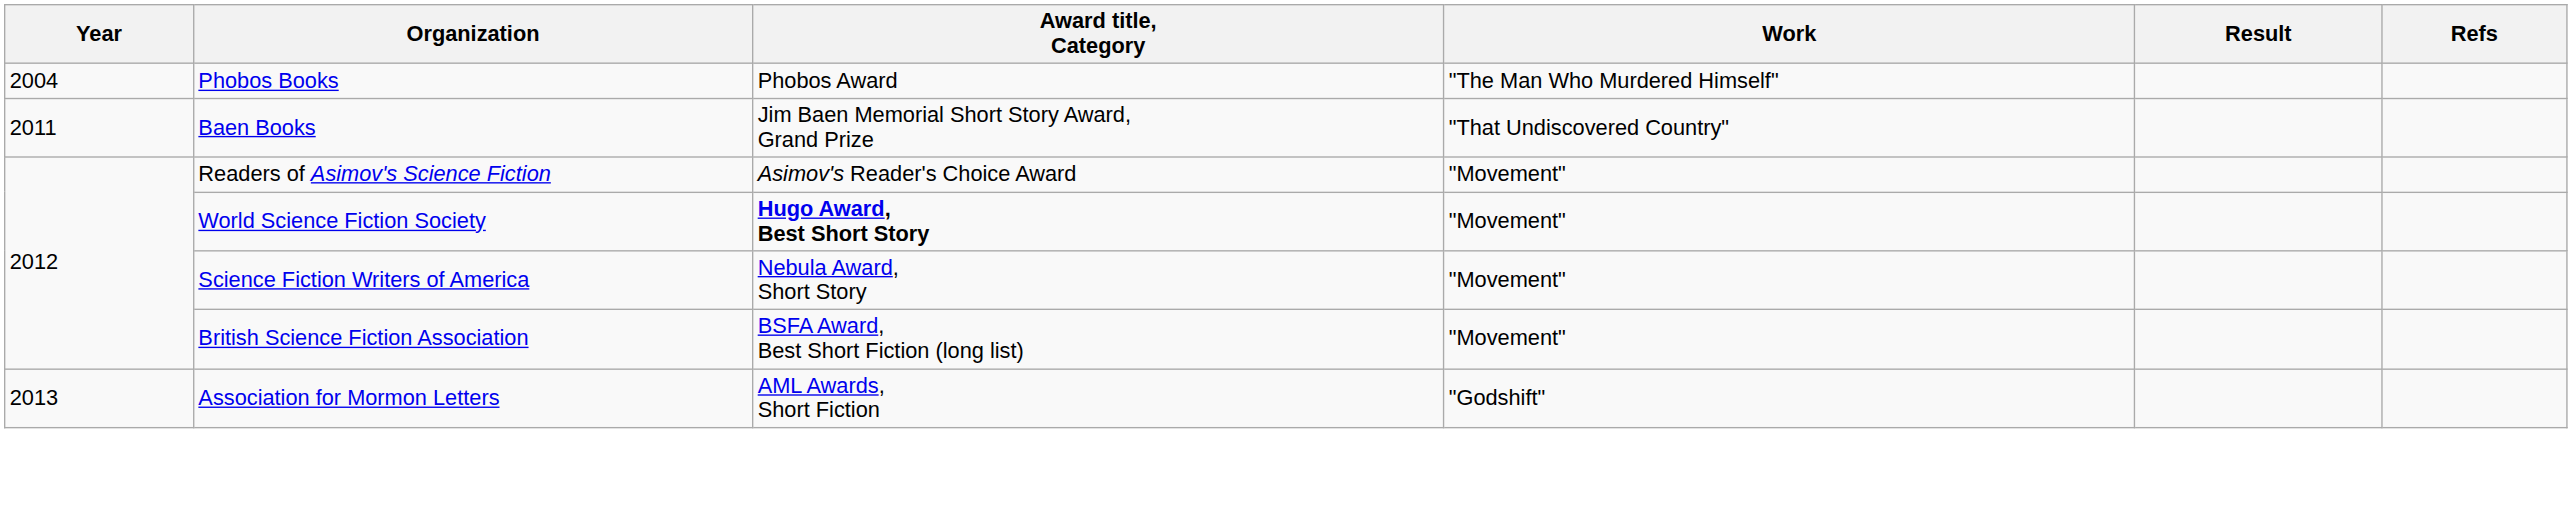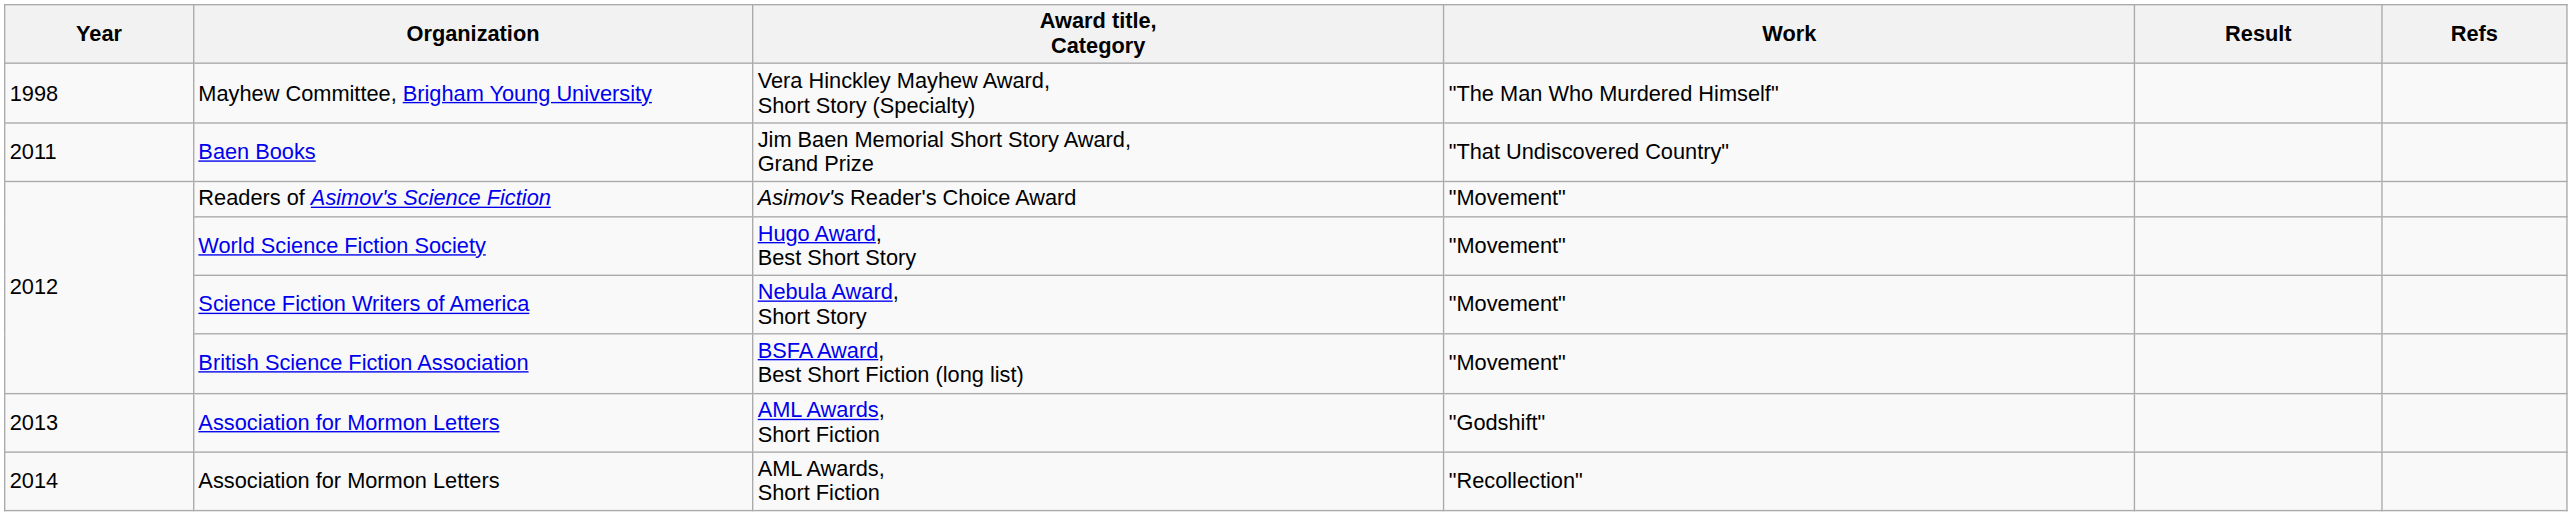 <table class="wikitable" style="width:95%;" cellpadding="5">
 <tr>
 <th scope="col" style="width:30px;">Year</th>
 <th scope="col" style="width:120px;">Organization</th>
 <th scope="col" style="width:150px;">Award title,<br>Category</th>
 <th scope="col" style="width:150px;">Work</th>
 <th scope="col" style="width:10px;">Result</th>
 <th scope="col" style="width:10px;">Refs<br></th>
 </tr>
 <tr>
-<td>2004</td>
-<td><a href='#'>Phobos Books</a></td>
-<td>Phobos Award</td>
+<td>1998</td>
+<td>Mayhew Committee, <a href='#'>Brigham Young University</a></td>
+<td>Vera Hinckley Mayhew Award,<br>Short Story (Specialty)</td>
 <td>"The Man Who Murdered Himself"</td>
 <td></td>
 <td></td>
 </tr>
 <tr>
 <td>2011</td>
 <td><a href='#'>Baen Books</a></td>
 <td>Jim Baen Memorial Short Story Award, <br>Grand Prize</td>
 <td>"That Undiscovered Country"</td>
 <td></td>
 <td></td>
 </tr>
 <tr>
 <td rowspan=4>2012</td>
 <td>Readers of <em><a href='#'>Asimov's Science Fiction</a></em></td>
 <td><em>Asimov's</em> Reader's Choice Award</td>
 <td>"Movement"</td>
 <td></td>
 <td></td>
 </tr>
 <tr>
 <td><a href='#'>World Science Fiction Society</a></td>
-<td><strong><a href='#'>Hugo Award</a>,<br>Best Short Story</strong></td>
+<td><a href='#'>Hugo Award</a>,<br>Best Short Story</td>
 <td>"Movement"</td>
 <td></td>
 <td></td>
 </tr>
 <tr>
 <td><a href='#'>Science Fiction Writers of America</a></td>
 <td><a href='#'>Nebula Award</a>,<br>Short Story</td>
 <td>"Movement"</td>
 <td></td>
 <td></td>
 </tr>
 <tr>
 <td><a href='#'>British Science Fiction Association</a></td>
 <td><a href='#'>BSFA Award</a>,<br>Best Short Fiction (long list)</td>
 <td>"Movement"</td>
 <td></td>
 <td></td>
 </tr>
 <tr>
 <td>2013</td>
 <td><a href='#'>Association for Mormon Letters</a></td>
 <td><a href='#'>AML Awards</a>,<br>Short Fiction</td>
 <td>"Godshift"</td>
 <td></td>
 <td></td>
 </tr>
+<tr>
+<td>2014</td>
+<td>Association for Mormon Letters</td>
+<td>AML Awards,<br>Short Fiction</td>
+<td>"Recollection"</td>
+<td></td>
+<td></td>
+</tr>
 </table>
